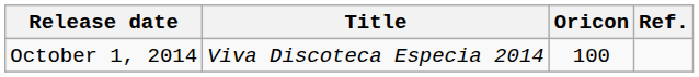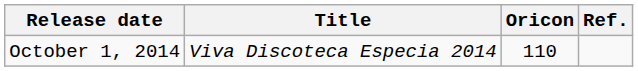 <table class="wikitable plainrowheaders" style="text-align: center">
 <tr>
 <th>Release date</th>
 <th>Title</th>
 <th>Oricon</th>
 <th>Ref.</th>
 </tr>
 <tr>
 <td>October 1, 2014</td>
 <td><em>Viva Discoteca Especia 2014</em></td>
-<td>100</td>
+<td>110</td>
 <td></td>
 </tr>
 </table>
